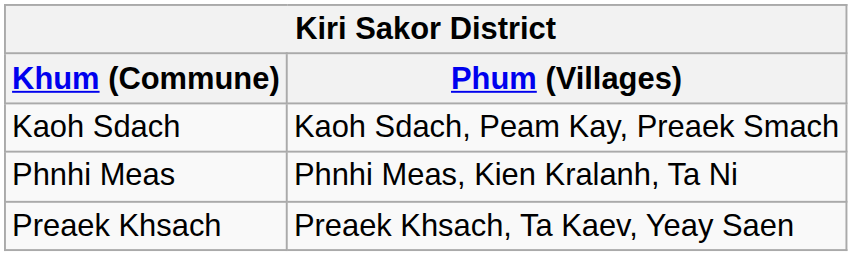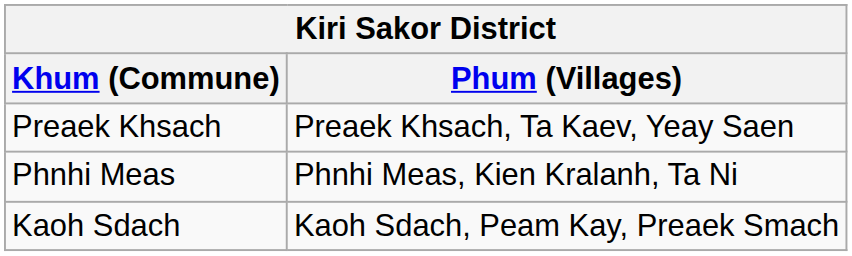 <table class="wikitable">
 <tr>
 <th colspan="2">Kiri Sakor District</th>
 </tr>
 <tr>
 <th><a href='#'>Khum</a> (Commune)</th>
 <th><a href='#'>Phum</a> (Villages)</th>
 </tr>
 <tr>
-<td>Kaoh Sdach</td>
-<td>Kaoh Sdach, Peam Kay, Preaek Smach</td>
+<td>Preaek Khsach</td>
+<td>Preaek Khsach, Ta Kaev, Yeay Saen</td>
 </tr>
 <tr>
 <td>Phnhi Meas</td>
 <td>Phnhi Meas, Kien Kralanh, Ta Ni</td>
 </tr>
 <tr>
-<td>Preaek Khsach</td>
-<td>Preaek Khsach, Ta Kaev, Yeay Saen</td>
+<td>Kaoh Sdach</td>
+<td>Kaoh Sdach, Peam Kay, Preaek Smach</td>
 </tr>
 </table>
